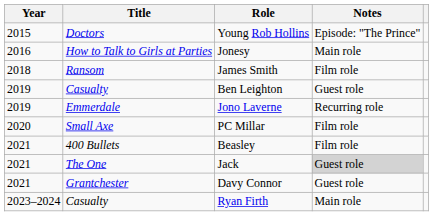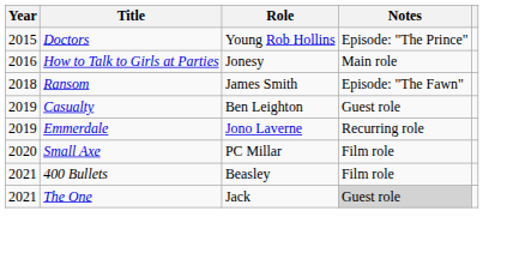 <table class="wikitable">
 <tr>
 <th>Year</th>
 <th>Title</th>
 <th>Role</th>
 <th>Notes</th>
 <th></th>
 </tr>
 <tr>
 <td>2015</td>
 <td><em><a href='#'>Doctors</a></em></td>
 <td>Young <a href='#'>Rob Hollins</a></td>
 <td>Episode: "The Prince"</td>
 <td align="center"></td>
 </tr>
 <tr>
 <td>2016</td>
 <td><em><a href='#'>How to Talk to Girls at Parties</a></em></td>
 <td>Jonesy</td>
 <td>Main role</td>
 <td align="center"></td>
 </tr>
 <tr>
 <td>2018</td>
 <td><em><a href='#'>Ransom</a></em></td>
 <td>James Smith</td>
-<td>Film role</td>
+<td>Episode: "The Fawn"</td>
 <td align="center"></td>
 </tr>
 <tr>
 <td>2019</td>
 <td><em><a href='#'>Casualty</a></em></td>
 <td>Ben Leighton</td>
 <td>Guest role</td>
 <td align="center"></td>
 </tr>
 <tr>
 <td>2019</td>
 <td><em><a href='#'>Emmerdale</a></em></td>
 <td><a href='#'>Jono Laverne</a></td>
 <td>Recurring role</td>
 <td align="center"></td>
 </tr>
 <tr>
 <td>2020</td>
 <td><em><a href='#'>Small Axe</a></em></td>
 <td>PC Millar</td>
 <td>Film role</td>
 <td align="center"></td>
 </tr>
 <tr>
 <td>2021</td>
 <td><em>400 Bullets</em></td>
 <td>Beasley</td>
 <td>Film role</td>
 <td align="center"></td>
 </tr>
 <tr>
 <td>2021</td>
 <td><em><a href='#'>The One</a></em></td>
 <td>Jack</td>
 <td style="background: lightgrey;">Guest role</td>
 <td align="center"></td>
 </tr>
-<tr>
-<td>2021</td>
-<td><em><a href='#'>Grantchester</a></em></td>
-<td>Davy Connor</td>
-<td>Guest role</td>
-<td align="center"></td>
-</tr>
-<tr>
-<td>2023–2024</td>
-<td><em>Casualty</em></td>
-<td><a href='#'>Ryan Firth</a></td>
-<td>Main role</td>
-<td align="center"></td>
-</tr>
 </table>
